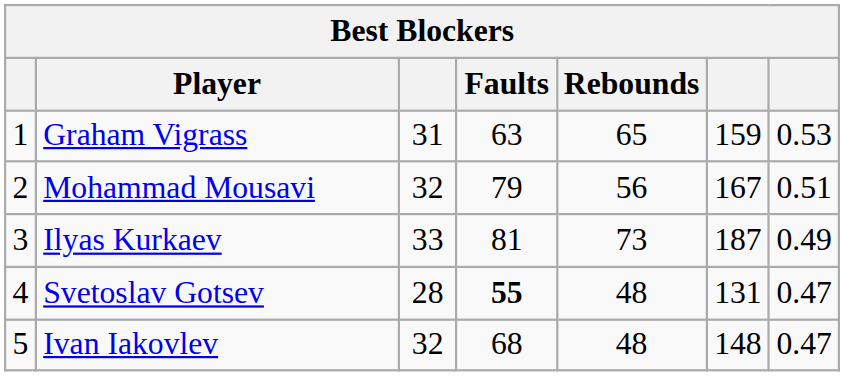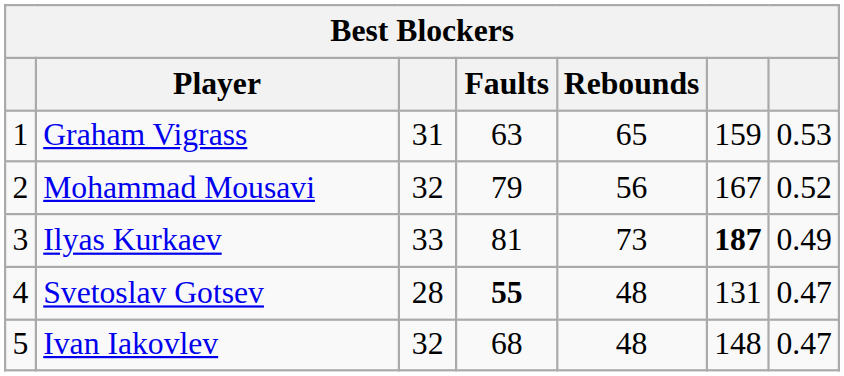 <table class="wikitable sortable" style=font-size:90%>
 <tr>
 <th colspan=7>Best Blockers</th>
 </tr>
 <tr>
 <th></th>
 <th width=158>Player</th>
 <th width=20></th>
 <th width=20>Faults</th>
 <th width=20>Rebounds</th>
 <th width=20></th>
 <th width=20></th>
 </tr>
 <tr>
 <td>1</td>
 <td> <a href='#'>Graham Vigrass</a></td>
 <td align=center>31</td>
 <td align=center>63</td>
 <td align=center>65</td>
 <td align=center>159</td>
 <td align=center>0.53</td>
 </tr>
 <tr>
 <td>2</td>
 <td> <a href='#'>Mohammad Mousavi</a></td>
 <td align=center>32</td>
 <td align=center>79</td>
 <td align=center>56</td>
 <td align=center>167</td>
-<td align=center>0.51</td>
+<td align=center>0.52</td>
 </tr>
 <tr>
 <td>3</td>
 <td> <a href='#'>Ilyas Kurkaev</a></td>
 <td align=center>33</td>
 <td align=center>81</td>
 <td align=center>73</td>
-<td align=center>187</td>
+<td align=center><strong>187</strong></td>
 <td align=center>0.49</td>
 </tr>
 <tr>
 <td>4</td>
 <td> <a href='#'>Svetoslav Gotsev</a></td>
 <td align=center>28</td>
 <td align=center><strong>55</strong></td>
 <td align=center>48</td>
 <td align=center>131</td>
 <td align=center>0.47</td>
 </tr>
 <tr>
 <td>5</td>
 <td> <a href='#'>Ivan Iakovlev</a></td>
 <td align=center>32</td>
 <td align=center>68</td>
 <td align=center>48</td>
 <td align=center>148</td>
 <td align=center>0.47</td>
 </tr>
 </table>
